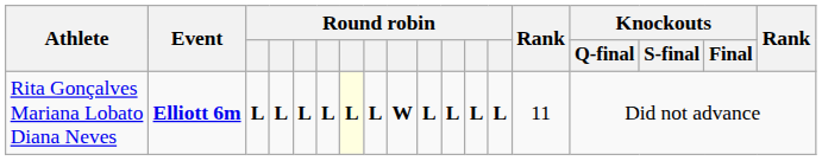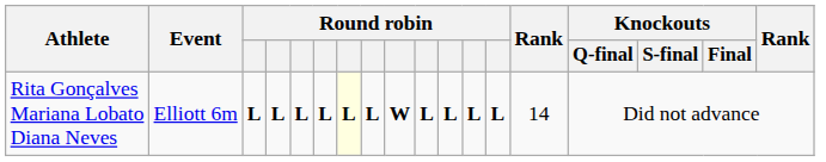 <table class="wikitable" style="font-size:90%">
 <tr>
 <th rowspan="2">Athlete</th>
 <th rowspan="2">Event</th>
 <th colspan="11">Round robin</th>
 <th rowspan="2">Rank</th>
 <th colspan="3">Knockouts</th>
 <th rowspan="2">Rank</th>
 </tr>
 <tr style="vertical-align:bottom; font-size:95%">
 <th></th>
 <th></th>
 <th></th>
 <th></th>
 <th></th>
 <th></th>
 <th></th>
 <th></th>
 <th></th>
 <th></th>
 <th></th>
 <th valign=middle>Q-final</th>
 <th valign=middle>S-final</th>
 <th valign=middle>Final</th>
 </tr>
 <tr align=center>
 <td align=left><a href='#'>Rita Gonçalves</a><br><a href='#'>Mariana Lobato</a><br><a href='#'>Diana Neves</a></td>
-<td align=left><strong><a href='#'>Elliott 6m</a></strong></td>
+<td align=left><a href='#'>Elliott 6m</a></td>
 <td><strong>L</strong></td>
 <td><strong>L</strong></td>
 <td><strong>L</strong></td>
 <td><strong>L</strong></td>
 <td style="background: lightyellow;"><strong>L</strong></td>
 <td><strong>L</strong></td>
 <td><strong>W</strong></td>
 <td><strong>L</strong></td>
 <td><strong>L</strong></td>
 <td><strong>L</strong></td>
 <td><strong>L</strong></td>
-<td>11</td>
+<td>14</td>
 <td colspan=4>Did not advance</td>
 </tr>
 </table>
